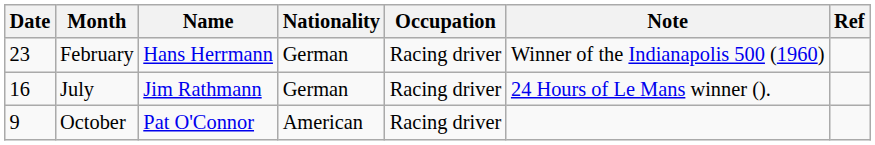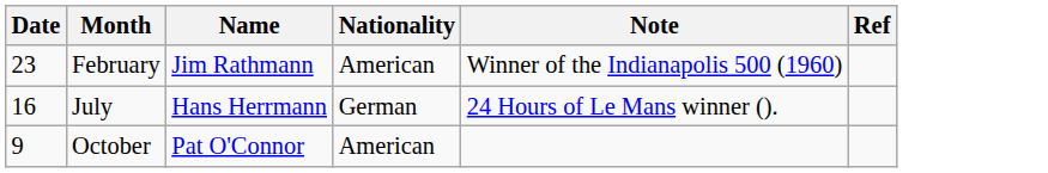 <table class="wikitable" style="font-size:85%;">
 <tr>
 <th>Date</th>
 <th>Month</th>
 <th>Name</th>
 <th>Nationality</th>
-<th>Occupation</th>
 <th>Note</th>
 <th>Ref</th>
 </tr>
 <tr>
 <td>23</td>
 <td>February</td>
-<td><a href='#'>Hans Herrmann</a></td>
-<td>German</td>
-<td>Racing driver</td>
+<td><a href='#'>Jim Rathmann</a></td>
+<td>American</td>
 <td>Winner of the <a href='#'>Indianapolis 500</a> (<a href='#'>1960</a>)</td>
 <td></td>
 </tr>
 <tr>
 <td>16</td>
 <td>July</td>
-<td><a href='#'>Jim Rathmann</a></td>
+<td><a href='#'>Hans Herrmann</a></td>
 <td>German</td>
-<td>Racing driver</td>
 <td><a href='#'>24 Hours of Le Mans</a> winner ().</td>
 <td></td>
 </tr>
 <tr>
 <td>9</td>
 <td>October</td>
 <td><a href='#'>Pat O'Connor</a></td>
 <td>American</td>
-<td>Racing driver</td>
 <td></td>
 <td></td>
 </tr>
 </table>
